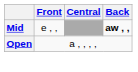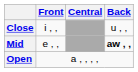 <table class="wikitable" style="text-align:center">
 <tr>
 <th></th>
 <th scope="col"><a href='#'>Front</a></th>
 <th scope="col"><a href='#'>Central</a></th>
 <th scope="col"><a href='#'>Back</a></th>
+</tr>
+<tr>
+<th scope="row" style="text-align:left"><strong><a href='#'>Close</a></strong></th>
+<td>i , , </td>
+<td style="background:#AAA"> </td>
+<td>u , , </td>
 </tr>
 <tr>
 <th scope="row" style="text-align:left"><strong><a href='#'>Mid</a></strong></th>
 <td>e , , </td>
 <td style="background:#AAA"> </td>
 <td><strong>aw , , </strong></td>
 </tr>
 <tr>
 <th scope="row" style="text-align:left"><strong><a href='#'>Open</a></strong></th>
 <td colspan="3">a , , , , </td>
 </tr>
 </table>
